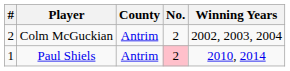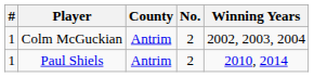 <table class="wikitable" style="text-align:center;">
 <tr>
 <th>#</th>
 <th>Player</th>
 <th>County</th>
 <th>No.</th>
 <th>Winning Years</th>
 </tr>
 <tr>
-<td>2</td>
+<td>1</td>
 <td>Colm McGuckian</td>
 <td><a href='#'>Antrim</a></td>
 <td>2</td>
 <td>2002, 2003, 2004</td>
 </tr>
 <tr>
 <td>1</td>
 <td><a href='#'>Paul Shiels</a></td>
 <td><a href='#'>Antrim</a></td>
-<td style="background: pink;">2</td>
+<td>2</td>
 <td><a href='#'>2010</a>, <a href='#'>2014</a></td>
 </tr>
 </table>
